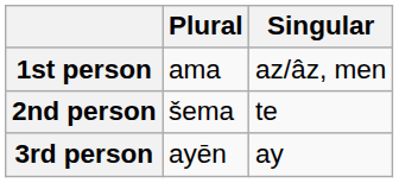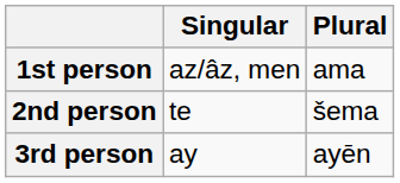 <table class="wikitable">
 <tr>
 <th></th>
+<th>Singular</th>
 <th>Plural</th>
-<th>Singular</th>
 </tr>
 <tr>
 <th>1st person</th>
+<td>az/âz, men</td>
 <td>ama</td>
-<td>az/âz, men</td>
 </tr>
 <tr>
 <th>2nd person</th>
+<td>te</td>
 <td>šema</td>
-<td>te</td>
 </tr>
 <tr>
 <th>3rd person</th>
+<td>ay</td>
 <td>ayēn</td>
-<td>ay</td>
 </tr>
 </table>
